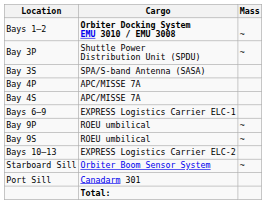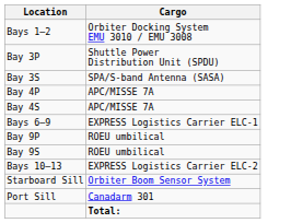 <table class="wikitable">
 <tr>
 <th>Location</th>
 <th>Cargo</th>
-<th>Mass</th>
 </tr>
 <tr>
 <td>Bays 1–2</td>
-<td><strong>Orbiter Docking System<br><a href='#'>EMU</a> 3010 / EMU 3008</strong></td>
-<td><br>~</td>
+<td>Orbiter Docking System<br><a href='#'>EMU</a> 3010 / EMU 3008</td>
 </tr>
 <tr>
 <td>Bay 3P</td>
 <td>Shuttle Power<br>Distribution Unit (SPDU)</td>
-<td>~</td>
 </tr>
 <tr>
 <td>Bay 3S</td>
 <td>SPA/S-band Antenna (SASA)</td>
-<td></td>
 </tr>
 <tr>
 <td>Bay 4P</td>
 <td>APC/MISSE 7A</td>
-<td></td>
 </tr>
 <tr>
 <td>Bay 4S</td>
 <td>APC/MISSE 7A</td>
-<td></td>
 </tr>
 <tr>
 <td>Bays 6–9</td>
 <td>EXPRESS Logistics Carrier ELC-1</td>
-<td></td>
 </tr>
 <tr>
 <td>Bay 9P</td>
 <td>ROEU umbilical</td>
-<td>~</td>
 </tr>
 <tr>
 <td>Bay 9S</td>
 <td>ROEU umbilical</td>
-<td>~</td>
 </tr>
 <tr>
 <td>Bays 10–13</td>
 <td>EXPRESS Logistics Carrier ELC-2</td>
-<td></td>
 </tr>
 <tr>
 <td>Starboard Sill</td>
 <td><a href='#'>Orbiter Boom Sensor System</a></td>
-<td>~</td>
 </tr>
 <tr>
 <td>Port Sill</td>
 <td><a href='#'>Canadarm</a> 301</td>
-<td></td>
 </tr>
 <tr>
 <td></td>
 <td><strong>Total:</strong></td>
-<td><strong></strong></td>
 </tr>
 </table>
